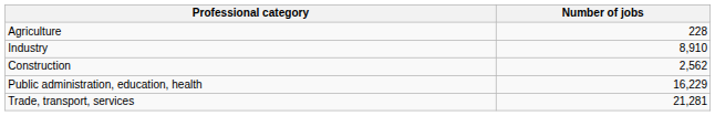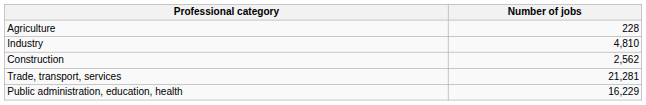 <table class="wikitable center sortable" style="margin:1em auto; text-align:left; width:80%;">
 <tr>
 <th scope="col">Professional category</th>
 <th scope="col">Number of jobs</th>
 </tr>
 <tr>
 <td scope="row">Agriculture</td>
 <td align="right">228</td>
 </tr>
 <tr>
 <td scope="row">Industry</td>
-<td align="right">8,910</td>
+<td align="right">4,810</td>
 </tr>
 <tr>
 <td scope="row">Construction</td>
 <td align="right">2,562</td>
 </tr>
 <tr>
+<td scope="row">Trade, transport, services</td>
+<td align="right">21,281</td>
+</tr>
+<tr>
 <td scope="row">Public administration, education, health</td>
 <td align="right">16,229</td>
 </tr>
-<tr>
-<td scope="row">Trade, transport, services</td>
-<td align="right">21,281</td>
-</tr>
 </table>
